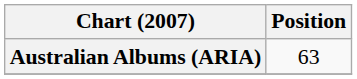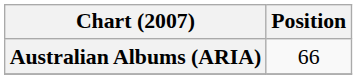 <table class="wikitable plainrowheaders">
 <tr>
 <th scope="col">Chart (2007)</th>
 <th scope="col">Position</th>
 </tr>
 <tr>
 <th scope="row">Australian Albums (ARIA)</th>
-<td style="text-align:center;">63</td>
+<td style="text-align:center;">66</td>
 </tr>
 <tr>
 </tr>
 </table>
